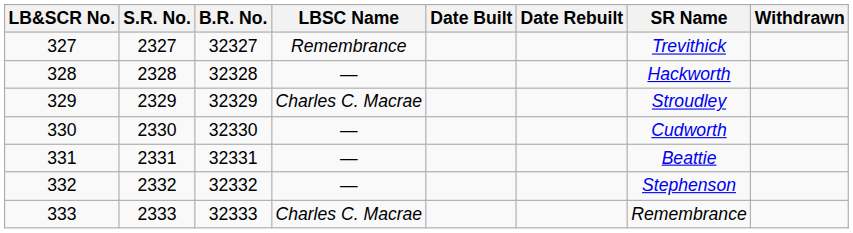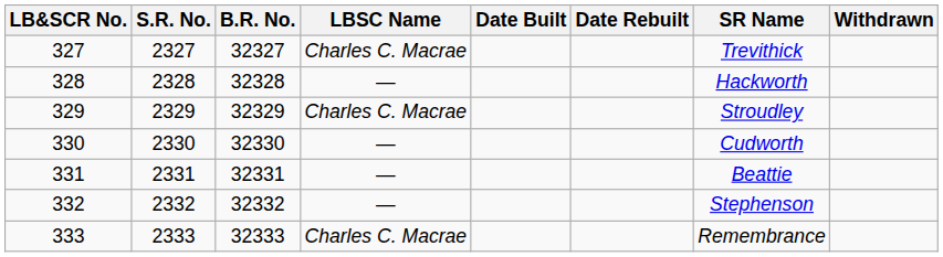 <table class="wikitable sortable collapsible uncollapsed" style="text-align:center">
 <tr>
 <th>LB&SCR No.</th>
 <th>S.R. No.</th>
 <th>B.R. No.</th>
 <th>LBSC Name</th>
 <th>Date Built</th>
 <th>Date Rebuilt</th>
 <th>SR Name</th>
 <th>Withdrawn</th>
 </tr>
 <tr>
 <td>327</td>
 <td>2327</td>
 <td>32327</td>
-<td><em>Remembrance</em></td>
+<td><em>Charles C. Macrae</em></td>
 <td></td>
 <td></td>
 <td><a href='#'><em>Trevithick</em></a></td>
 <td></td>
 </tr>
 <tr>
 <td>328</td>
 <td>2328</td>
 <td>32328</td>
 <td>—</td>
 <td></td>
 <td></td>
 <td><a href='#'><em>Hackworth</em></a></td>
 <td></td>
 </tr>
 <tr>
 <td>329</td>
 <td>2329</td>
 <td>32329</td>
 <td><em>Charles C. Macrae</em></td>
 <td></td>
 <td></td>
 <td><a href='#'><em>Stroudley</em></a></td>
 <td></td>
 </tr>
 <tr>
 <td>330</td>
 <td>2330</td>
 <td>32330</td>
 <td>—</td>
 <td></td>
 <td></td>
 <td><a href='#'><em>Cudworth</em></a></td>
 <td></td>
 </tr>
 <tr>
 <td>331</td>
 <td>2331</td>
 <td>32331</td>
 <td>—</td>
 <td></td>
 <td></td>
 <td><a href='#'><em>Beattie</em></a></td>
 <td></td>
 </tr>
 <tr>
 <td>332</td>
 <td>2332</td>
 <td>32332</td>
 <td>—</td>
 <td></td>
 <td></td>
 <td><a href='#'><em>Stephenson</em></a></td>
 <td></td>
 </tr>
 <tr>
 <td>333</td>
 <td>2333</td>
 <td>32333</td>
 <td><em>Charles C. Macrae</em></td>
 <td></td>
 <td></td>
 <td><em>Remembrance</em></td>
 <td></td>
 </tr>
 </table>
